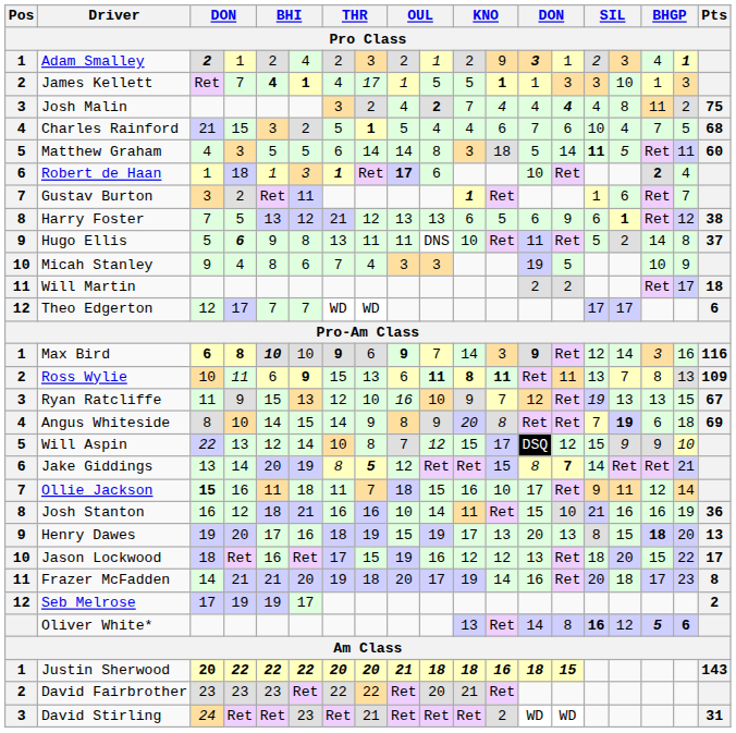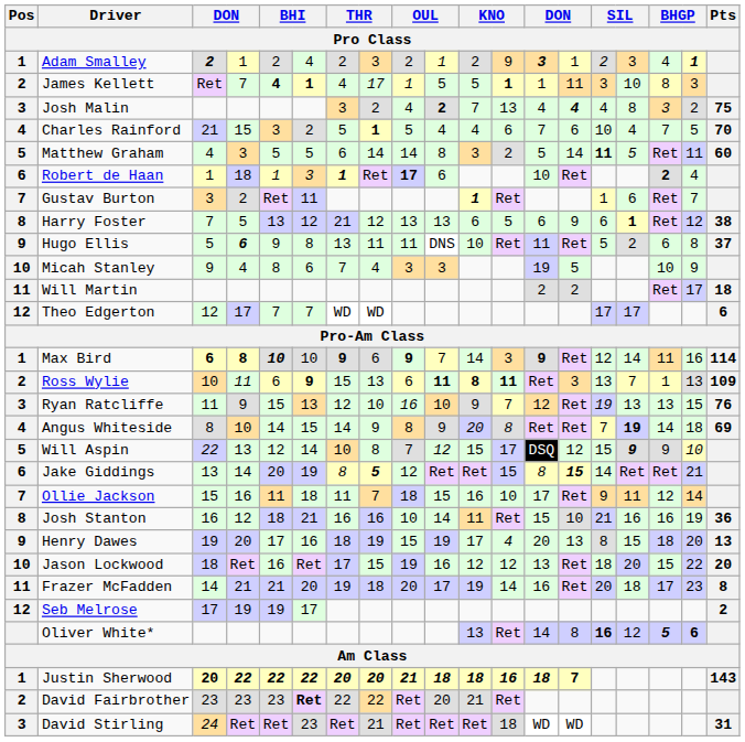 <table class="wikitable" style="font-size: 85%; text-align: center;">
 <tr>
 <th valign="middle">Pos</th>
 <th valign="middle">Driver</th>
 <th colspan="2"><a href='#'>DON</a></th>
 <th colspan="2"><a href='#'>BHI</a></th>
 <th colspan="2"><a href='#'>THR</a></th>
 <th colspan="2"><a href='#'>OUL</a></th>
 <th colspan="2"><a href='#'>KNO</a></th>
 <th colspan="2"><a href='#'>DON</a></th>
 <th colspan="2"><a href='#'>SIL</a></th>
 <th colspan="2"><a href='#'>BHGP</a></th>
 <th valign="middle">Pts</th>
 </tr>
 <tr>
 <th colspan="19">Pro Class</th>
 </tr>
 <tr>
 <th>1</th>
 <td align="left"> <a href='#'>Adam Smalley</a></td>
 <td style="background:#dfdfdf;"><strong><em>2</em></strong></td>
 <td style="background:#ffffbf;">1</td>
 <td style="background:#dfdfdf;">2</td>
 <td style="background:#dfffdf;">4</td>
 <td style="background:#dfdfdf;">2</td>
 <td style="background:#ffdf9f;">3</td>
 <td style="background:#dfdfdf;">2</td>
 <td style="background:#ffffbf;"><em>1</em></td>
 <td style="background:#dfdfdf;">2</td>
 <td style="background:#ffdf9f;">9</td>
 <td style="background:#ffdf9f;"><strong><em>3</em></strong></td>
 <td style="background:#ffffbf;">1</td>
 <td style="background:#dfdfdf;"><em>2</em></td>
 <td style="background:#ffdf9f;">3</td>
 <td style="background:#dfffdf;">4</td>
 <td style="background:#ffffbf;"><strong><em>1</em></strong></td>
 <th></th>
 </tr>
 <tr>
 <th>2</th>
 <td align="left"> James Kellett</td>
 <td style="background:#efcfff;">Ret</td>
 <td style="background:#dfffdf;">7</td>
 <td style="background:#dfffdf;"><strong>4</strong></td>
 <td style="background:#ffffbf;"><strong>1</strong></td>
 <td style="background:#dfffdf;">4</td>
 <td style="background:#dfffdf;"><em>17</em></td>
 <td style="background:#ffffbf;"><em>1</em></td>
 <td style="background:#dfffdf;">5</td>
 <td style="background:#dfffdf;">5</td>
 <td style="background:#ffffbf;"><strong>1</strong></td>
 <td style="background:#ffffbf;">1</td>
-<td style="background:#ffdf9f;">3</td>
+<td style="background:#ffdf9f;">11</td>
 <td style="background:#ffdf9f;">3</td>
 <td style="background:#dfffdf;">10</td>
-<td style="background:#ffffbf;">1</td>
+<td style="background:#ffffbf;">8</td>
 <td style="background:#ffdf9f;">3</td>
 <th></th>
 </tr>
 <tr>
 <th>3</th>
 <td align="left"> Josh Malin</td>
 <td></td>
 <td></td>
 <td></td>
 <td></td>
 <td style="background:#ffdf9f;">3</td>
 <td style="background:#dfdfdf;">2</td>
 <td style="background:#dfffdf;">4</td>
 <td style="background:#dfdfdf;"><strong>2</strong></td>
 <td style="background:#dfffdf;">7</td>
-<td style="background:#dfffdf;"><em>4</em></td>
+<td style="background:#dfffdf;">13</td>
 <td style="background:#dfffdf;">4</td>
 <td style="background:#dfffdf;"><strong><em>4</em></strong></td>
 <td style="background:#dfffdf;">4</td>
 <td style="background:#dfffdf;">8</td>
-<td style="background:#ffdf9f;">11</td>
+<td style="background:#ffdf9f;"><em>3</em></td>
 <td style="background:#dfdfdf;">2</td>
 <th>75</th>
 </tr>
 <tr>
 <th>4</th>
 <td align="left"> Charles Rainford</td>
 <td style="background:#cfcfff;">21</td>
 <td style="background:#dfffdf;">15</td>
 <td style="background:#ffdf9f;">3</td>
 <td style="background:#dfdfdf;">2</td>
 <td style="background:#dfffdf;">5</td>
 <td style="background:#ffffbf;"><strong>1</strong></td>
 <td style="background:#dfffdf;">5</td>
 <td style="background:#dfffdf;">4</td>
 <td style="background:#dfffdf;">4</td>
 <td style="background:#dfffdf;">6</td>
 <td style="background:#dfffdf;">7</td>
 <td style="background:#dfffdf;">6</td>
 <td style="background:#dfffdf;">10</td>
 <td style="background:#dfffdf;">4</td>
 <td style="background:#dfffdf;">7</td>
 <td style="background:#dfffdf;">5</td>
-<th>68</th>
+<th>70</th>
 </tr>
 <tr>
 <th>5</th>
 <td align="left"> Matthew Graham</td>
 <td style="background:#dfffdf;">4</td>
 <td style="background:#ffdf9f;">3</td>
 <td style="background:#dfffdf;">5</td>
 <td style="background:#dfffdf;">5</td>
 <td style="background:#dfffdf;">6</td>
 <td style="background:#dfffdf;">14</td>
 <td style="background:#dfffdf;">14</td>
 <td style="background:#dfffdf;">8</td>
 <td style="background:#ffdf9f;">3</td>
-<td style="background:#dfdfdf;">18</td>
+<td style="background:#dfdfdf;">2</td>
 <td style="background:#dfffdf;">5</td>
 <td style="background:#dfffdf;">14</td>
 <td style="background:#dfffdf;"><strong>11</strong></td>
 <td style="background:#dfffdf;"><em>5</em></td>
 <td style="background:#efcfff;">Ret</td>
 <td style="background:#cfcfff;">11</td>
 <th>60</th>
 </tr>
 <tr>
 <th>6</th>
 <td align="left" nowrap=""> <a href='#'>Robert de Haan</a></td>
 <td style="background:#ffffbf;">1</td>
 <td style="background:#cfcfff;">18</td>
 <td style="background:#ffffbf;"><em>1</em></td>
 <td style="background:#ffdf9f;"><em>3</em></td>
 <td style="background:#ffffbf;"><strong><em>1</em></strong></td>
 <td style="background:#efcfff;">Ret</td>
 <td style="background:#cfcfff;"><strong>17</strong></td>
 <td style="background:#dfffdf;">6</td>
 <td></td>
 <td></td>
 <td style="background:#dfffdf;">10</td>
 <td style="background:#efcfff;">Ret</td>
 <td></td>
 <td></td>
 <td style="background:#dfdfdf;"><strong>2</strong></td>
 <td style="background:#dfffdf;">4</td>
 <th></th>
 </tr>
 <tr>
 <th>7</th>
 <td align="left"> Gustav Burton</td>
 <td style="background:#ffdf9f;">3</td>
 <td style="background:#dfdfdf;">2</td>
 <td style="background:#efcfff;">Ret</td>
 <td style="background:#cfcfff;">11</td>
 <td></td>
 <td></td>
 <td></td>
 <td></td>
 <td style="background:#ffffbf;"><strong><em>1</em></strong></td>
 <td style="background:#efcfff;">Ret</td>
 <td></td>
 <td></td>
 <td style="background:#ffffbf;">1</td>
 <td style="background:#dfffdf;">6</td>
 <td style="background:#efcfff;">Ret</td>
 <td style="background:#dfffdf;">7</td>
 <th></th>
 </tr>
 <tr>
 <th>8</th>
 <td align="left"> Harry Foster</td>
 <td style="background:#dfffdf;">7</td>
 <td style="background:#dfffdf;">5</td>
 <td style="background:#cfcfff;">13</td>
 <td style="background:#cfcfff;">12</td>
 <td style="background:#cfcfff;">21</td>
 <td style="background:#dfffdf;">12</td>
 <td style="background:#dfffdf;">13</td>
 <td style="background:#dfffdf;">13</td>
 <td style="background:#dfffdf;">6</td>
 <td style="background:#dfffdf;">5</td>
 <td style="background:#dfffdf;">6</td>
 <td style="background:#dfffdf;">9</td>
 <td style="background:#dfffdf;">6</td>
 <td style="background:#ffffbf;"><strong>1</strong></td>
 <td style="background:#efcfff;">Ret</td>
 <td style="background:#cfcfff;">12</td>
 <th>38</th>
 </tr>
 <tr>
 <th>9</th>
 <td align="left"> Hugo Ellis</td>
 <td style="background:#dfffdf;">5</td>
 <td style="background:#dfffdf;"><strong><em>6</em></strong></td>
 <td style="background:#dfffdf;">9</td>
 <td style="background:#dfffdf;">8</td>
 <td style="background:#dfffdf;">13</td>
 <td style="background:#dfffdf;">11</td>
 <td style="background:#dfffdf;">11</td>
 <td style="background:#ffffff;">DNS</td>
 <td style="background:#dfffdf;">10</td>
 <td style="background:#efcfff;">Ret</td>
 <td style="background:#cfcfff;">11</td>
 <td style="background:#efcfff;">Ret</td>
 <td style="background:#dfffdf;">5</td>
 <td style="background:#dfdfdf;">2</td>
-<td style="background:#dfffdf;">14</td>
+<td style="background:#dfffdf;">6</td>
 <td style="background:#dfffdf;">8</td>
 <th>37</th>
 </tr>
 <tr>
 <th>10</th>
 <td align="left"> Micah Stanley</td>
 <td style="background:#dfffdf;">9</td>
 <td style="background:#dfffdf;">4</td>
 <td style="background:#dfffdf;">8</td>
 <td style="background:#dfffdf;">6</td>
 <td style="background:#dfffdf;">7</td>
 <td style="background:#dfffdf;">4</td>
 <td style="background:#ffdf9f;">3</td>
 <td style="background:#ffdf9f;">3</td>
 <td></td>
 <td></td>
 <td style="background:#cfcfff;">19</td>
 <td style="background:#dfffdf;">5</td>
 <td></td>
 <td></td>
 <td style="background:#dfffdf;">10</td>
 <td style="background:#dfffdf;">9</td>
 <th></th>
 </tr>
 <tr>
 <th>11</th>
 <td align="left"> Will Martin</td>
 <td></td>
 <td></td>
 <td></td>
 <td></td>
 <td></td>
 <td></td>
 <td></td>
 <td></td>
 <td></td>
 <td></td>
 <td style="background:#dfdfdf;">2</td>
 <td style="background:#dfdfdf;">2</td>
 <td></td>
 <td></td>
 <td style="background:#efcfff;">Ret</td>
 <td style="background:#cfcfff;">17</td>
 <th>18</th>
 </tr>
 <tr>
 <th>12</th>
 <td align="left"> Theo Edgerton</td>
 <td style="background:#dfffdf;">12</td>
 <td style="background:#cfcfff;">17</td>
 <td style="background:#dfffdf;">7</td>
 <td style="background:#dfffdf;">7</td>
 <td style="background:#ffffff;">WD</td>
 <td style="background:#ffffff;">WD</td>
 <td></td>
 <td></td>
 <td></td>
 <td></td>
 <td></td>
 <td></td>
 <td style="background:#cfcfff;">17</td>
 <td style="background:#cfcfff;">17</td>
 <td></td>
 <td></td>
 <th>6</th>
 </tr>
 <tr>
 <th colspan="19">Pro-Am Class</th>
 </tr>
 <tr>
 <th>1</th>
 <td align="left"> Max Bird</td>
 <td style="background:#ffffbf;"><strong>6</strong></td>
 <td style="background:#ffffbf;"><strong>8</strong></td>
 <td style="background:#dfdfdf;"><strong><em>10</em></strong></td>
 <td style="background:#dfdfdf;">10</td>
 <td style="background:#dfdfdf;"><strong>9</strong></td>
 <td style="background:#dfdfdf;">6</td>
 <td style="background:#dfffdf;"><strong>9</strong></td>
 <td style="background:#ffffbf;">7</td>
 <td style="background:#dfffdf;">14</td>
 <td style="background:#ffdf9f;">3</td>
 <td style="background:#dfdfdf;"><strong>9</strong></td>
 <td style="background:#efcfff;">Ret</td>
 <td style="background:#dfffdf;">12</td>
 <td style="background:#dfffdf;">14</td>
-<td style="background:#ffdf9f;"><em>3</em></td>
+<td style="background:#ffdf9f;">11</td>
 <td style="background:#dfffdf;">16</td>
-<th>116</th>
+<th>114</th>
 </tr>
 <tr>
 <th>2</th>
 <td align="left"> <a href='#'>Ross Wylie</a></td>
 <td style="background:#ffdf9f;">10</td>
 <td style="background:#dfffdf;"><em>11</em></td>
 <td style="background:#ffffbf;">6</td>
 <td style="background:#ffffbf;"><strong>9</strong></td>
 <td style="background:#dfffdf;">15</td>
 <td style="background:#dfffdf;">13</td>
 <td style="background:#ffffbf;">6</td>
 <td style="background:#dfffdf;"><strong>11</strong></td>
 <td style="background:#ffffbf;"><strong>8</strong></td>
 <td style="background:#dfffdf;"><strong>11</strong></td>
 <td style="background:#efcfff;">Ret</td>
-<td style="background:#ffdf9f;">11</td>
+<td style="background:#ffdf9f;">3</td>
 <td style="background:#dfffdf;">13</td>
 <td style="background:#ffffbf;">7</td>
-<td style="background:#ffffbf;">8</td>
+<td style="background:#ffffbf;">1</td>
 <td style="background:#dfdfdf;">13</td>
 <th>109</th>
 </tr>
 <tr>
 <th>3</th>
 <td align="left"> Ryan Ratcliffe</td>
 <td style="background:#dfffdf;">11</td>
 <td style="background:#dfdfdf;">9</td>
 <td style="background:#dfffdf;">15</td>
 <td style="background:#ffdf9f;">13</td>
 <td style="background:#dfffdf;">12</td>
 <td style="background:#dfffdf;">10</td>
 <td style="background:#dfffdf;"><em>16</em></td>
 <td style="background:#ffdf9f;">10</td>
 <td style="background:#dfdfdf;">9</td>
 <td style="background:#ffffbf;">7</td>
 <td style="background:#ffdf9f;">12</td>
 <td style="background:#efcfff;">Ret</td>
 <td style="background:#cfcfff;"><em>19</em></td>
 <td style="background:#dfffdf;">13</td>
 <td style="background:#dfffdf;">13</td>
 <td style="background:#dfffdf;">15</td>
-<th>67</th>
+<th>76</th>
 </tr>
 <tr>
 <th>4</th>
 <td align="left"> Angus Whiteside</td>
 <td style="background:#dfdfdf;">8</td>
 <td style="background:#ffdf9f;">10</td>
 <td style="background:#dfffdf;">14</td>
 <td style="background:#dfffdf;">15</td>
 <td style="background:#dfffdf;">14</td>
 <td style="background:#dfffdf;">9</td>
 <td style="background:#ffdf9f;">8</td>
 <td style="background:#dfdfdf;">9</td>
 <td style="background:#cfcfff;"><em>20</em></td>
 <td style="background:#dfdfdf;"><em>8</em></td>
 <td style="background:#efcfff;">Ret</td>
 <td style="background:#efcfff;">Ret</td>
 <td style="background:#ffffbf;">7</td>
 <td style="background:#cfcfff;"><strong>19</strong></td>
-<td style="background:#dfffdf;">6</td>
+<td style="background:#dfffdf;">14</td>
 <td style="background:#dfffdf;">18</td>
 <th>69</th>
 </tr>
 <tr>
 <th>5</th>
 <td align="left"> Will Aspin</td>
 <td style="background:#cfcfff;"><em>22</em></td>
 <td style="background:#dfffdf;">13</td>
 <td style="background:#dfffdf;">12</td>
 <td style="background:#dfffdf;">14</td>
 <td style="background:#ffdf9f;">10</td>
 <td style="background:#dfffdf;">8</td>
 <td style="background:#dfdfdf;">7</td>
 <td style="background:#dfffdf;"><em>12</em></td>
 <td style="background:#dfffdf;">15</td>
 <td style="background:#cfcfff;">17</td>
 <td style="background:#000000;color:white;">DSQ</td>
 <td style="background:#dfffdf;">12</td>
 <td style="background:#dfffdf;">15</td>
-<td style="background:#dfdfdf;"><em>9</em></td>
+<td style="background:#dfdfdf;"><strong><em>9</em></strong></td>
 <td style="background:#dfdfdf;">9</td>
 <td style="background:#ffffbf;"><em>10</em></td>
 <th></th>
 </tr>
 <tr>
 <th>6</th>
 <td align="left"> Jake Giddings</td>
 <td style="background:#dfffdf;">13</td>
 <td style="background:#dfffdf;">14</td>
 <td style="background:#cfcfff;">20</td>
 <td style="background:#cfcfff;">19</td>
 <td style="background:#ffffbf;"><em>8</em></td>
 <td style="background:#ffffbf;"><strong><em>5</em></strong></td>
 <td style="background:#dfffdf;">12</td>
 <td style="background:#efcfff;">Ret</td>
 <td style="background:#efcfff;">Ret</td>
 <td style="background:#cfcfff;">15</td>
 <td style="background:#ffffbf;"><em>8</em></td>
-<td style="background:#ffffbf;"><strong>7</strong></td>
+<td style="background:#ffffbf;"><strong><em>15</em></strong></td>
 <td style="background:#dfffdf;">14</td>
 <td style="background:#efcfff;">Ret</td>
 <td style="background:#efcfff;">Ret</td>
 <td style="background:#cfcfff;">21</td>
 <th></th>
 </tr>
 <tr>
 <th>7</th>
 <td align="left"> <a href='#'>Ollie Jackson</a></td>
-<td style="background:#dfffdf;"><strong>15</strong></td>
+<td style="background:#dfffdf;">15</td>
 <td style="background:#dfffdf;">16</td>
 <td style="background:#ffdf9f;">11</td>
 <td style="background:#dfffdf;">18</td>
 <td style="background:#dfffdf;">11</td>
 <td style="background:#ffdf9f;">7</td>
 <td style="background:#cfcfff;">18</td>
 <td style="background:#dfffdf;">15</td>
 <td style="background:#dfffdf;">16</td>
 <td style="background:#dfffdf;">10</td>
 <td style="background:#dfffdf;">17</td>
 <td style="background:#efcfff;">Ret</td>
 <td style="background:#ffdf9f;">9</td>
 <td style="background:#ffdf9f;">11</td>
 <td style="background:#dfffdf;">12</td>
 <td style="background:#ffdf9f;">14</td>
 <th></th>
 </tr>
 <tr>
 <th>8</th>
 <td align="left"> Josh Stanton</td>
 <td style="background:#dfffdf;">16</td>
 <td style="background:#dfffdf;">12</td>
 <td style="background:#cfcfff;">18</td>
 <td style="background:#cfcfff;">21</td>
 <td style="background:#dfffdf;">16</td>
 <td style="background:#cfcfff;">16</td>
 <td style="background:#dfffdf;">10</td>
 <td style="background:#dfffdf;">14</td>
 <td style="background:#ffdf9f;">11</td>
 <td style="background:#efcfff;">Ret</td>
 <td style="background:#dfffdf;">15</td>
 <td style="background:#dfdfdf;">10</td>
 <td style="background:#cfcfff;">21</td>
 <td style="background:#dfffdf;">16</td>
 <td style="background:#dfffdf;">16</td>
 <td style="background:#dfffdf;">19</td>
 <th>36</th>
 </tr>
 <tr>
 <th>9</th>
 <td align="left"> Henry Dawes</td>
 <td style="background:#cfcfff;">19</td>
 <td style="background:#cfcfff;">20</td>
 <td style="background:#dfffdf;">17</td>
 <td style="background:#dfffdf;">16</td>
 <td style="background:#cfcfff;">18</td>
 <td style="background:#cfcfff;">19</td>
 <td style="background:#dfffdf;">15</td>
 <td style="background:#cfcfff;">19</td>
 <td style="background:#dfffdf;">17</td>
-<td style="background:#dfffdf;">13</td>
+<td style="background:#dfffdf;"><em>4</em></td>
 <td style="background:#dfffdf;">20</td>
 <td style="background:#dfffdf;">13</td>
 <td style="background:#dfdfdf;">8</td>
 <td style="background:#dfffdf;">15</td>
-<td style="background:#cfcfff;"><strong>18</strong></td>
+<td style="background:#cfcfff;">18</td>
 <td style="background:#cfcfff;">20</td>
 <th>13</th>
 </tr>
 <tr>
 <th>10</th>
 <td align="left"> Jason Lockwood</td>
 <td style="background:#cfcfff;">18</td>
 <td style="background:#efcfff;">Ret</td>
 <td style="background:#dfffdf;">16</td>
 <td style="background:#efcfff;">Ret</td>
 <td style="background:#cfcfff;">17</td>
 <td style="background:#dfffdf;">15</td>
 <td style="background:#cfcfff;">19</td>
 <td style="background:#dfffdf;">16</td>
 <td style="background:#dfffdf;">12</td>
 <td style="background:#dfffdf;">12</td>
 <td style="background:#dfffdf;">13</td>
 <td style="background:#efcfff;">Ret</td>
 <td style="background:#dfffdf;">18</td>
 <td style="background:#cfcfff;">20</td>
 <td style="background:#dfffdf;">15</td>
 <td style="background:#cfcfff;">22</td>
-<th>17</th>
+<th>20</th>
 </tr>
 <tr>
 <th>11</th>
 <td align="left" nowrap> Frazer McFadden</td>
 <td style="background:#dfffdf;">14</td>
 <td style="background:#cfcfff;">21</td>
 <td style="background:#cfcfff;">21</td>
 <td style="background:#cfcfff;">20</td>
 <td style="background:#cfcfff;">19</td>
 <td style="background:#cfcfff;">18</td>
 <td style="background:#cfcfff;">20</td>
 <td style="background:#cfcfff;">17</td>
 <td style="background:#cfcfff;">19</td>
 <td style="background:#dfffdf;">14</td>
 <td style="background:#dfffdf;">16</td>
 <td style="background:#efcfff;">Ret</td>
 <td style="background:#cfcfff;">20</td>
 <td style="background:#dfffdf;">18</td>
 <td style="background:#cfcfff;">17</td>
 <td style="background:#cfcfff;">23</td>
 <th>8</th>
 </tr>
 <tr>
 <th>12</th>
 <td align="left"> <a href='#'>Seb Melrose</a></td>
 <td style="background:#cfcfff;">17</td>
 <td style="background:#cfcfff;">19</td>
 <td style="background:#cfcfff;">19</td>
 <td style="background:#dfffdf;">17</td>
 <td></td>
 <td></td>
 <td></td>
 <td></td>
 <td></td>
 <td></td>
 <td></td>
 <td></td>
 <td></td>
 <td></td>
 <td></td>
 <td></td>
 <th>2</th>
 </tr>
 <tr>
 <th></th>
 <td align="left"> Oliver White*</td>
 <td></td>
 <td></td>
 <td></td>
 <td></td>
 <td></td>
 <td></td>
 <td></td>
 <td></td>
 <td style="background:#cfcfff;">13</td>
 <td style="background:#efcfff;">Ret</td>
 <td style="background:#cfcfff;">14</td>
 <td style="background:#cfcfff;">8</td>
 <td style="background:#cfcfff;"><strong>16</strong></td>
 <td style="background:#cfcfff;">12</td>
 <td style="background:#cfcfff;"><strong><em>5</em></strong></td>
 <td style="background:#cfcfff;"><strong>6</strong></td>
 <th></th>
 </tr>
 <tr>
 <th colspan="19">Am Class</th>
 </tr>
 <tr>
 <th>1</th>
 <td align="left"> Justin Sherwood</td>
 <td style="background:#ffffbf;"><strong>20</strong></td>
 <td style="background:#ffffbf;"><strong><em>22</em></strong></td>
 <td style="background:#ffffbf;"><strong><em>22</em></strong></td>
 <td style="background:#ffffbf;"><strong><em>22</em></strong></td>
 <td style="background:#ffffbf;"><strong><em>20</em></strong></td>
 <td style="background:#ffffbf;"><strong><em>20</em></strong></td>
 <td style="background:#ffffbf;"><strong><em>21</em></strong></td>
 <td style="background:#ffffbf;"><strong><em>18</em></strong></td>
 <td style="background:#ffffbf;"><strong><em>18</em></strong></td>
 <td style="background:#ffffbf;"><strong><em>16</em></strong></td>
 <td style="background:#ffffbf;"><strong><em>18</em></strong></td>
-<td style="background:#ffffbf;"><strong><em>15</em></strong></td>
+<td style="background:#ffffbf;"><strong>7</strong></td>
 <td></td>
 <td></td>
 <td></td>
 <td></td>
 <th>143</th>
 </tr>
 <tr>
 <th>2</th>
 <td align="left"> David Fairbrother</td>
 <td style="background:#dfdfdf;">23</td>
 <td style="background:#dfdfdf;">23</td>
 <td style="background:#dfdfdf;">23</td>
-<td style="background:#efcfff;">Ret</td>
+<td style="background:#efcfff;"><strong>Ret</strong></td>
 <td style="background:#dfdfdf;">22</td>
 <td style="background:#ffdf9f;">22</td>
 <td style="background:#efcfff;">Ret</td>
 <td style="background:#dfdfdf;">20</td>
 <td style="background:#dfdfdf;">21</td>
 <td style="background:#efcfff;">Ret</td>
 <td></td>
 <td></td>
 <td></td>
 <td></td>
 <td></td>
 <td></td>
 <th></th>
 </tr>
 <tr>
 <th>3</th>
 <td align="left"> David Stirling</td>
 <td style="background:#ffdf9f;"><em>24</em></td>
 <td style="background:#efcfff;">Ret</td>
 <td style="background:#efcfff;">Ret</td>
 <td style="background:#dfdfdf;">23</td>
 <td style="background:#efcfff;">Ret</td>
 <td style="background:#dfdfdf;">21</td>
 <td style="background:#efcfff;">Ret</td>
 <td style="background:#efcfff;">Ret</td>
 <td style="background:#efcfff;">Ret</td>
-<td style="background:#dfdfdf;">2</td>
+<td style="background:#dfdfdf;">18</td>
 <td style="background:#ffffff;">WD</td>
 <td style="background:#ffffff;">WD</td>
 <td></td>
 <td></td>
 <td></td>
 <td></td>
 <th>31</th>
 </tr>
 </table>
